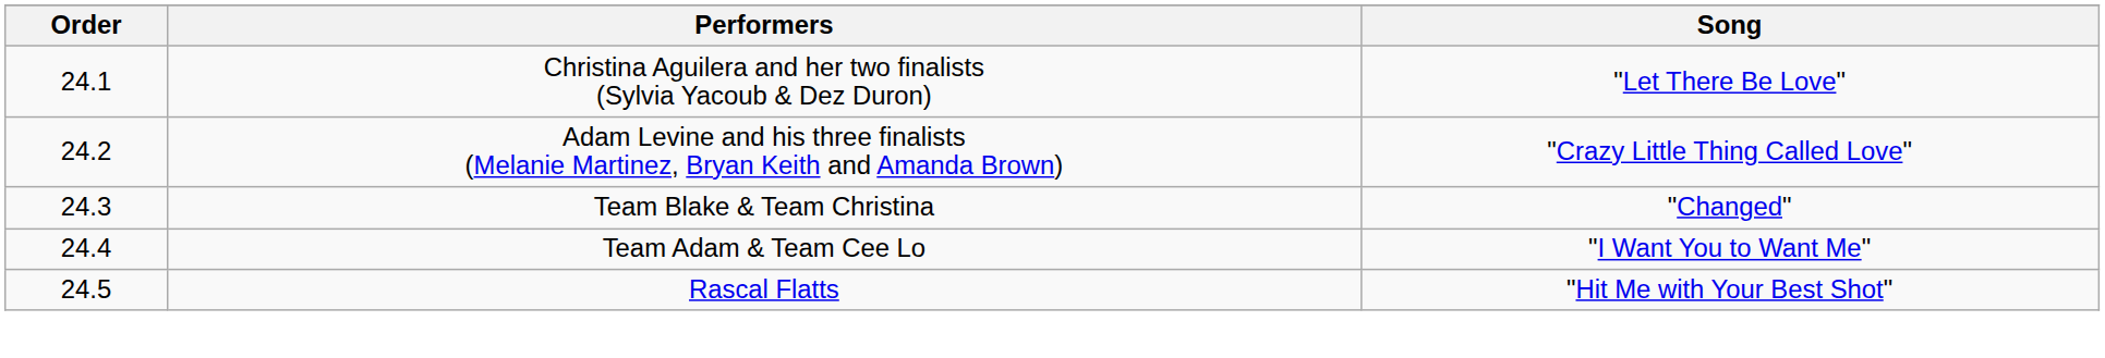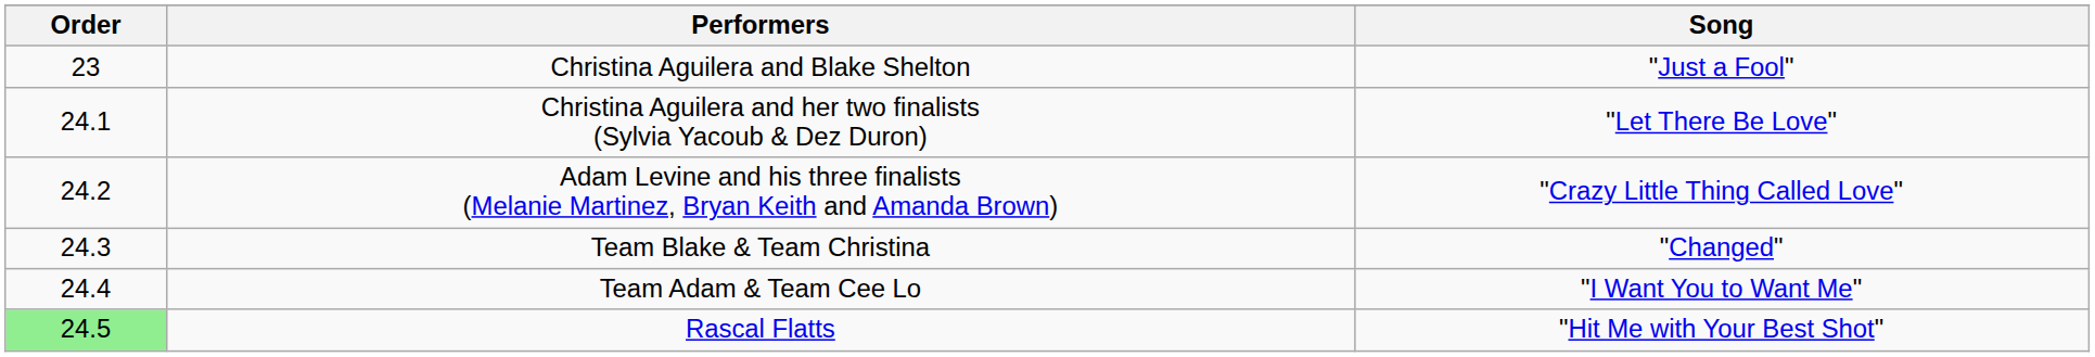 <table class="wikitable" style="text-align:center; width:65%;">
 <tr>
 </tr>
 <tr>
 <th>Order</th>
 <th>Performers</th>
 <th>Song</th>
+</tr>
+<tr>
+<td>23</td>
+<td>Christina Aguilera and Blake Shelton</td>
+<td>"<a href='#'>Just a Fool</a>"</td>
 </tr>
 <tr>
 <td>24.1</td>
 <td>Christina Aguilera and her two finalists<br>(Sylvia Yacoub & Dez Duron)</td>
 <td>"<a href='#'>Let There Be Love</a>"</td>
 </tr>
 <tr>
 <td>24.2</td>
 <td>Adam Levine and his three finalists<br>(<a href='#'>Melanie Martinez</a>, <a href='#'>Bryan Keith</a> and <a href='#'>Amanda Brown</a>)</td>
 <td>"<a href='#'>Crazy Little Thing Called Love</a>"</td>
 </tr>
 <tr>
 <td>24.3</td>
 <td>Team Blake & Team Christina</td>
 <td>"<a href='#'>Changed</a>"</td>
 </tr>
 <tr>
 <td>24.4</td>
 <td>Team Adam & Team Cee Lo</td>
 <td>"<a href='#'>I Want You to Want Me</a>" </td>
 </tr>
 <tr>
-<td>24.5</td>
+<td style="background: lightgreen;">24.5</td>
 <td><a href='#'>Rascal Flatts</a></td>
 <td>"<a href='#'>Hit Me with Your Best Shot</a>"</td>
 </tr>
 </table>
